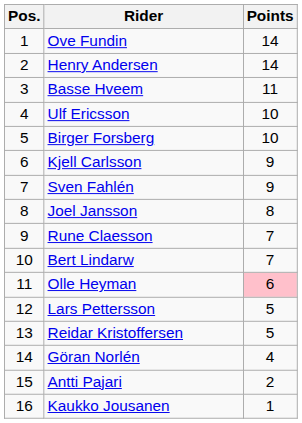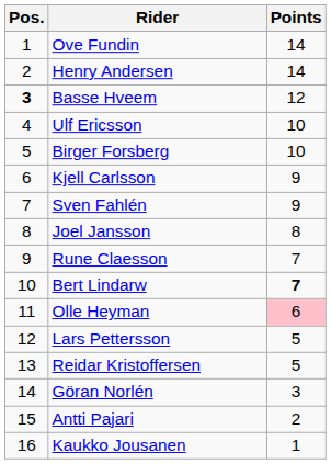 <table class="wikitable" style="text-align:center;">
 <tr>
 <th width=25px>Pos.</th>
 <th width=200px>Rider</th>
 <th width=40px>Points</th>
 </tr>
 <tr>
 <td>1</td>
 <td align=left> <a href='#'>Ove Fundin</a></td>
 <td>14</td>
 </tr>
 <tr>
 <td>2</td>
 <td align=left> <a href='#'>Henry Andersen</a></td>
 <td>14</td>
 </tr>
 <tr>
-<td>3</td>
+<td><strong>3</strong></td>
 <td align=left> <a href='#'>Basse Hveem</a></td>
-<td>11</td>
+<td>12</td>
 </tr>
 <tr>
 <td>4</td>
 <td align=left> <a href='#'>Ulf Ericsson</a></td>
 <td>10</td>
 </tr>
 <tr>
 <td>5</td>
 <td align=left> <a href='#'>Birger Forsberg</a></td>
 <td>10</td>
 </tr>
 <tr>
 <td>6</td>
 <td align=left> <a href='#'>Kjell Carlsson</a></td>
 <td>9</td>
 </tr>
 <tr>
 <td>7</td>
 <td align=left> <a href='#'>Sven Fahlén</a></td>
 <td>9</td>
 </tr>
 <tr>
 <td>8</td>
 <td align=left> <a href='#'>Joel Jansson</a></td>
 <td>8</td>
 </tr>
 <tr>
 <td>9</td>
 <td align=left> <a href='#'>Rune Claesson</a></td>
 <td>7</td>
 </tr>
 <tr>
 <td>10</td>
 <td align=left> <a href='#'>Bert Lindarw</a></td>
-<td>7</td>
+<td><strong>7</strong></td>
 </tr>
 <tr>
 <td>11</td>
 <td align=left> <a href='#'>Olle Heyman</a></td>
 <td style="background: pink;">6</td>
 </tr>
 <tr>
 <td>12</td>
 <td align=left> <a href='#'>Lars Pettersson</a></td>
 <td>5</td>
 </tr>
 <tr>
 <td>13</td>
 <td align=left> <a href='#'>Reidar Kristoffersen</a></td>
 <td>5</td>
 </tr>
 <tr>
 <td>14</td>
 <td align=left> <a href='#'>Göran Norlén</a></td>
-<td>4</td>
+<td>3</td>
 </tr>
 <tr>
 <td>15</td>
 <td align=left> <a href='#'>Antti Pajari</a></td>
 <td>2</td>
 </tr>
 <tr>
 <td>16</td>
 <td align=left> <a href='#'>Kaukko Jousanen</a></td>
 <td>1</td>
 </tr>
 </table>
